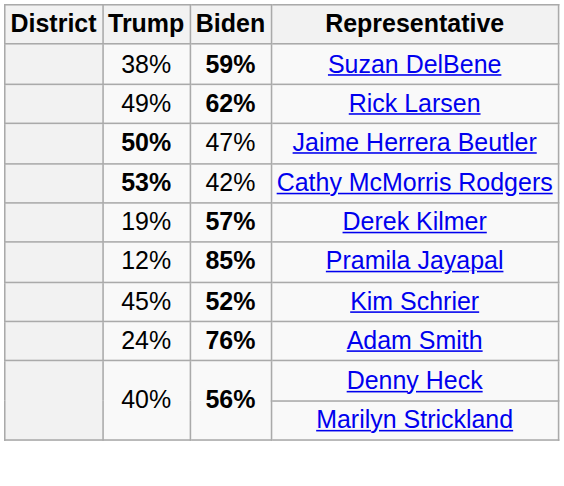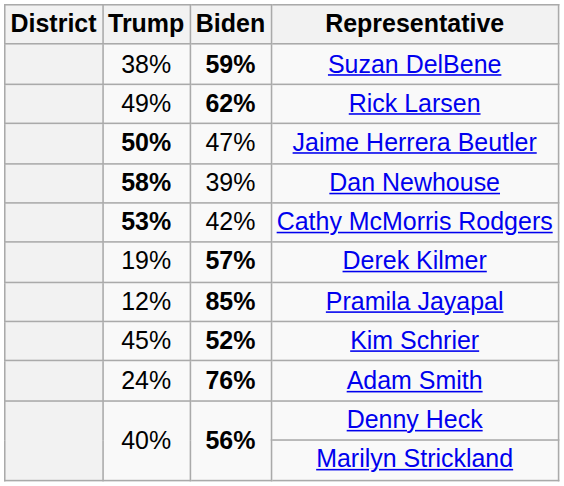 <table class=wikitable>
 <tr>
 <th>District</th>
 <th>Trump</th>
 <th>Biden</th>
 <th>Representative</th>
 </tr>
 <tr align=center>
 <th></th>
 <td>38%</td>
 <td><strong>59%</strong></td>
 <td><a href='#'>Suzan DelBene</a></td>
 </tr>
 <tr align=center>
 <th></th>
 <td>49%</td>
 <td><strong>62%</strong></td>
 <td><a href='#'>Rick Larsen</a></td>
 </tr>
 <tr align=center>
 <th></th>
 <td><strong>50%</strong></td>
 <td>47%</td>
 <td><a href='#'>Jaime Herrera Beutler</a></td>
+</tr>
+<tr align=center>
+<th></th>
+<td><strong>58%</strong></td>
+<td>39%</td>
+<td><a href='#'>Dan Newhouse</a></td>
 </tr>
 <tr align=center>
 <th></th>
 <td><strong>53%</strong></td>
 <td>42%</td>
 <td><a href='#'>Cathy McMorris Rodgers</a></td>
 </tr>
 <tr align=center>
 <th></th>
 <td>19%</td>
 <td><strong>57%</strong></td>
 <td><a href='#'>Derek Kilmer</a></td>
 </tr>
 <tr align=center>
 <th></th>
 <td>12%</td>
 <td><strong>85%</strong></td>
 <td><a href='#'>Pramila Jayapal</a></td>
 </tr>
 <tr align=center>
 <th></th>
 <td>45%</td>
 <td><strong>52%</strong></td>
 <td><a href='#'>Kim Schrier</a></td>
 </tr>
 <tr align=center>
 <th></th>
 <td>24%</td>
 <td><strong>76%</strong></td>
 <td><a href='#'>Adam Smith</a></td>
 </tr>
 <tr align=center>
 <th rowspan=2 ></th>
 <td rowspan=2>40%</td>
 <td rowspan=2><strong>56%</strong></td>
 <td><a href='#'>Denny Heck</a></td>
 </tr>
 <tr align=center>
 <td><a href='#'>Marilyn Strickland</a></td>
 </tr>
 </table>
